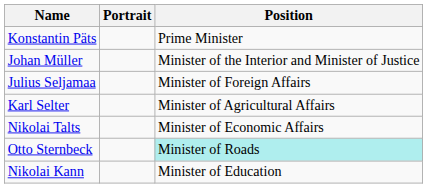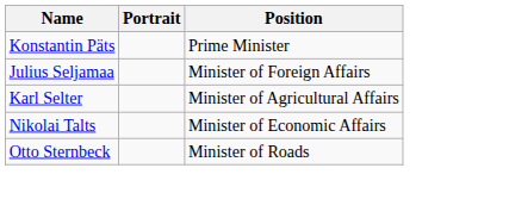 <table class="wikitable">
 <tr>
 <th>Name</th>
 <th>Portrait</th>
 <th>Position</th>
 </tr>
 <tr>
 <td><a href='#'>Konstantin Päts</a></td>
 <td></td>
 <td>Prime Minister</td>
-</tr>
-<tr>
-<td><a href='#'>Johan Müller</a></td>
-<td></td>
-<td>Minister of the Interior and Minister of Justice</td>
 </tr>
 <tr>
 <td><a href='#'>Julius Seljamaa</a></td>
 <td></td>
 <td>Minister of Foreign Affairs</td>
 </tr>
 <tr>
 <td><a href='#'>Karl Selter</a></td>
 <td></td>
 <td>Minister of Agricultural Affairs</td>
 </tr>
 <tr>
 <td><a href='#'>Nikolai Talts</a></td>
 <td></td>
 <td>Minister of Economic Affairs</td>
 </tr>
 <tr>
 <td><a href='#'>Otto Sternbeck</a></td>
 <td></td>
-<td style="background: paleturquoise;">Minister of Roads</td>
-</tr>
-<tr>
-<td><a href='#'>Nikolai Kann</a></td>
-<td></td>
-<td>Minister of Education</td>
+<td>Minister of Roads</td>
 </tr>
 </table>
